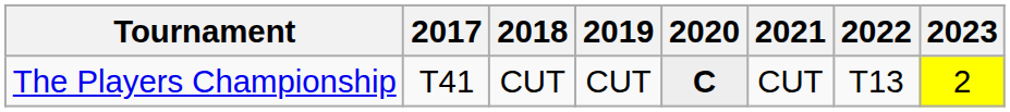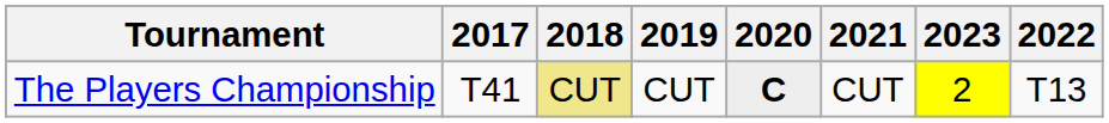 <table class="wikitable" style="font-size:95%;text-align:center;">
 <tr>
 <th>Tournament</th>
 <th>2017</th>
 <th>2018</th>
 <th>2019</th>
 <th>2020</th>
 <th>2021</th>
+<th>2023</th>
 <th>2022</th>
-<th>2023</th>
 </tr>
 <tr>
 <td align=left><a href='#'>The Players Championship</a></td>
 <td>T41</td>
-<td>CUT</td>
+<td style="background: khaki;">CUT</td>
 <td>CUT</td>
 <td style="background:#eeeeee;"><strong>C</strong></td>
 <td>CUT</td>
+<td style="background:yellow;">2</td>
 <td>T13</td>
-<td style="background:yellow;">2</td>
 </tr>
 </table>
